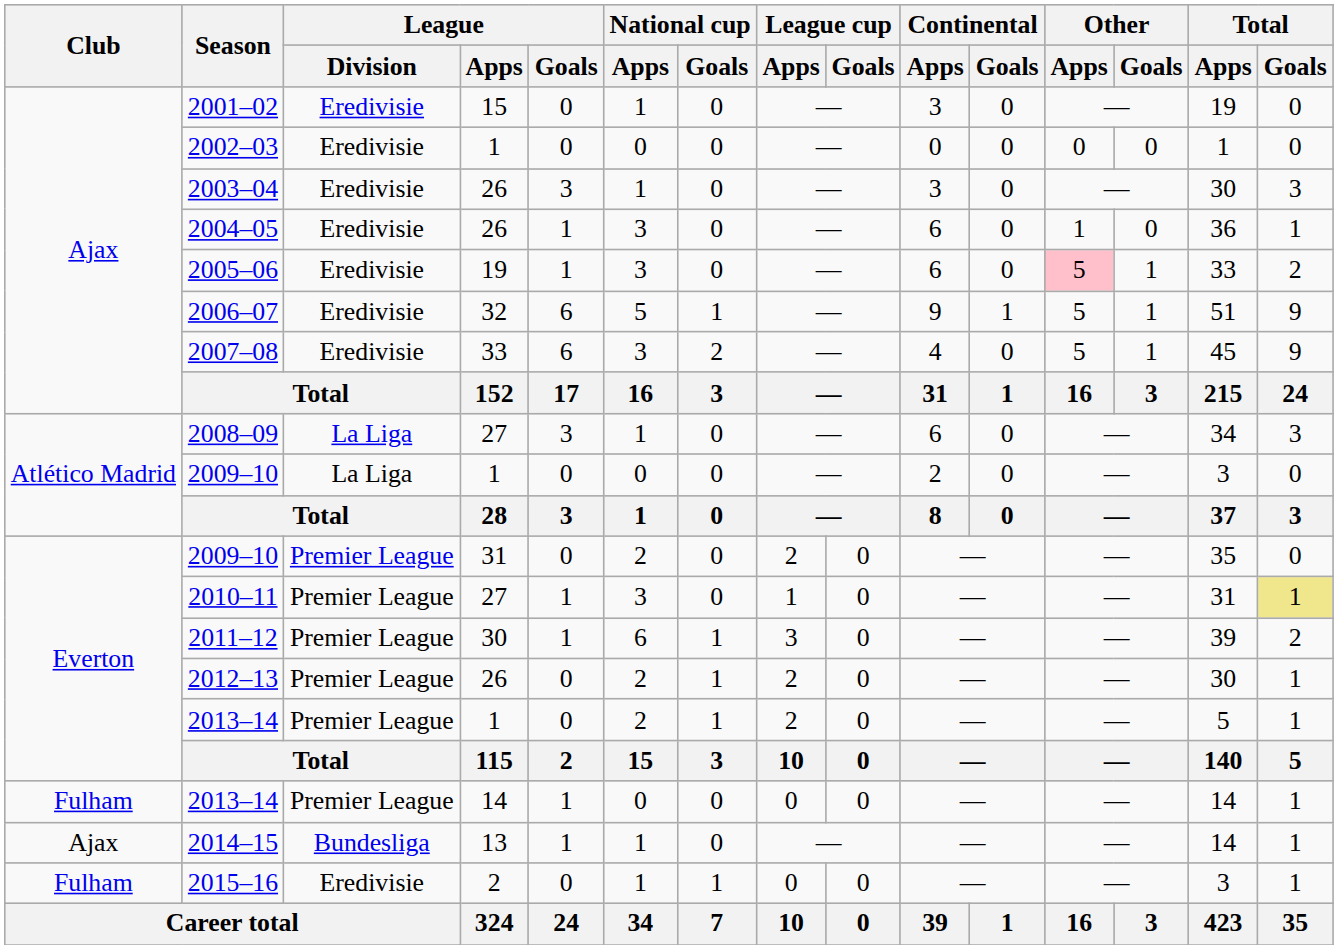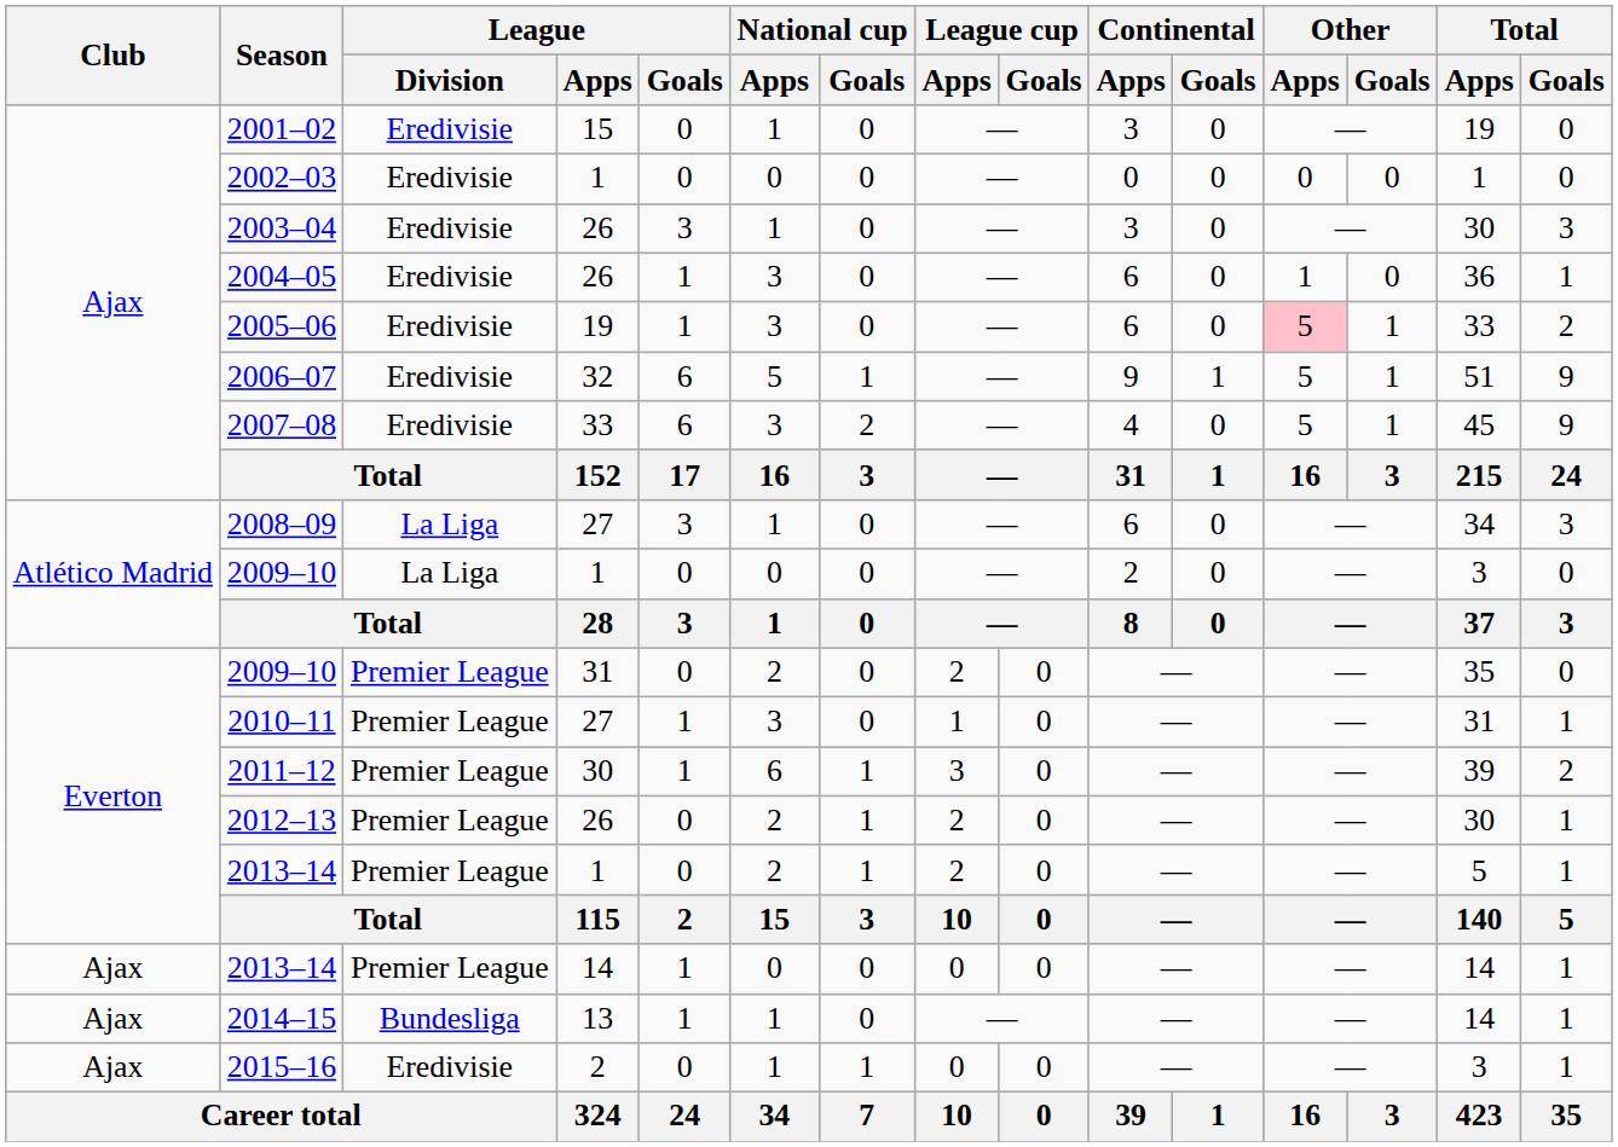 <table class="wikitable" style="text-align:center">
 <tr>
 <th rowspan="2">Club</th>
 <th rowspan="2">Season</th>
 <th colspan="3">League</th>
 <th colspan="2">National cup</th>
 <th colspan="2">League cup</th>
 <th colspan="2">Continental</th>
 <th colspan="2">Other</th>
 <th colspan="2">Total</th>
 </tr>
 <tr>
 <th>Division</th>
 <th>Apps</th>
 <th>Goals</th>
 <th>Apps</th>
 <th>Goals</th>
 <th>Apps</th>
 <th>Goals</th>
 <th>Apps</th>
 <th>Goals</th>
 <th>Apps</th>
 <th>Goals</th>
 <th>Apps</th>
 <th>Goals</th>
 </tr>
 <tr>
 <td rowspan="8"><a href='#'>Ajax</a></td>
 <td><a href='#'>2001–02</a></td>
 <td><a href='#'>Eredivisie</a></td>
 <td>15</td>
 <td>0</td>
 <td>1</td>
 <td>0</td>
 <td colspan="2">—</td>
 <td>3</td>
 <td>0</td>
 <td colspan="2">—</td>
 <td>19</td>
 <td>0</td>
 </tr>
 <tr>
 <td><a href='#'>2002–03</a></td>
 <td>Eredivisie</td>
 <td>1</td>
 <td>0</td>
 <td>0</td>
 <td>0</td>
 <td colspan="2">—</td>
 <td>0</td>
 <td>0</td>
 <td>0</td>
 <td>0</td>
 <td>1</td>
 <td>0</td>
 </tr>
 <tr>
 <td><a href='#'>2003–04</a></td>
 <td>Eredivisie</td>
 <td>26</td>
 <td>3</td>
 <td>1</td>
 <td>0</td>
 <td colspan="2">—</td>
 <td>3</td>
 <td>0</td>
 <td colspan="2">—</td>
 <td>30</td>
 <td>3</td>
 </tr>
 <tr>
 <td><a href='#'>2004–05</a></td>
 <td>Eredivisie</td>
 <td>26</td>
 <td>1</td>
 <td>3</td>
 <td>0</td>
 <td colspan="2">—</td>
 <td>6</td>
 <td>0</td>
 <td>1</td>
 <td>0</td>
 <td>36</td>
 <td>1</td>
 </tr>
 <tr>
 <td><a href='#'>2005–06</a></td>
 <td>Eredivisie</td>
 <td>19</td>
 <td>1</td>
 <td>3</td>
 <td>0</td>
 <td colspan="2">—</td>
 <td>6</td>
 <td>0</td>
 <td style="background: pink;">5</td>
 <td>1</td>
 <td>33</td>
 <td>2</td>
 </tr>
 <tr>
 <td><a href='#'>2006–07</a></td>
 <td>Eredivisie</td>
 <td>32</td>
 <td>6</td>
 <td>5</td>
 <td>1</td>
 <td colspan="2">—</td>
 <td>9</td>
 <td>1</td>
 <td>5</td>
 <td>1</td>
 <td>51</td>
 <td>9</td>
 </tr>
 <tr>
 <td><a href='#'>2007–08</a></td>
 <td>Eredivisie</td>
 <td>33</td>
 <td>6</td>
 <td>3</td>
 <td>2</td>
 <td colspan="2">—</td>
 <td>4</td>
 <td>0</td>
 <td>5</td>
 <td>1</td>
 <td>45</td>
 <td>9</td>
 </tr>
 <tr>
 <th colspan="2">Total</th>
 <th>152</th>
 <th>17</th>
 <th>16</th>
 <th>3</th>
 <th colspan="2">—</th>
 <th>31</th>
 <th>1</th>
 <th>16</th>
 <th>3</th>
 <th>215</th>
 <th>24</th>
 </tr>
 <tr>
 <td rowspan="3"><a href='#'>Atlético Madrid</a></td>
 <td><a href='#'>2008–09</a></td>
 <td><a href='#'>La Liga</a></td>
 <td>27</td>
 <td>3</td>
 <td>1</td>
 <td>0</td>
 <td colspan="2">—</td>
 <td>6</td>
 <td>0</td>
 <td colspan="2">—</td>
 <td>34</td>
 <td>3</td>
 </tr>
 <tr>
 <td><a href='#'>2009–10</a></td>
 <td>La Liga</td>
 <td>1</td>
 <td>0</td>
 <td>0</td>
 <td>0</td>
 <td colspan="2">—</td>
 <td>2</td>
 <td>0</td>
 <td colspan="2">—</td>
 <td>3</td>
 <td>0</td>
 </tr>
 <tr>
 <th colspan="2">Total</th>
 <th>28</th>
 <th>3</th>
 <th>1</th>
 <th>0</th>
 <th colspan="2">—</th>
 <th>8</th>
 <th>0</th>
 <th colspan="2">—</th>
 <th>37</th>
 <th>3</th>
 </tr>
 <tr>
 <td rowspan="6"><a href='#'>Everton</a></td>
 <td><a href='#'>2009–10</a></td>
 <td><a href='#'>Premier League</a></td>
 <td>31</td>
 <td>0</td>
 <td>2</td>
 <td>0</td>
 <td>2</td>
 <td>0</td>
 <td colspan="2">—</td>
 <td colspan="2">—</td>
 <td>35</td>
 <td>0</td>
 </tr>
 <tr>
 <td><a href='#'>2010–11</a></td>
 <td>Premier League</td>
 <td>27</td>
 <td>1</td>
 <td>3</td>
 <td>0</td>
 <td>1</td>
 <td>0</td>
 <td colspan="2">—</td>
 <td colspan="2">—</td>
 <td>31</td>
-<td style="background: khaki;">1</td>
+<td>1</td>
 </tr>
 <tr>
 <td><a href='#'>2011–12</a></td>
 <td>Premier League</td>
 <td>30</td>
 <td>1</td>
 <td>6</td>
 <td>1</td>
 <td>3</td>
 <td>0</td>
 <td colspan="2">—</td>
 <td colspan="2">—</td>
 <td>39</td>
 <td>2</td>
 </tr>
 <tr>
 <td><a href='#'>2012–13</a></td>
 <td>Premier League</td>
 <td>26</td>
 <td>0</td>
 <td>2</td>
 <td>1</td>
 <td>2</td>
 <td>0</td>
 <td colspan="2">—</td>
 <td colspan="2">—</td>
 <td>30</td>
 <td>1</td>
 </tr>
 <tr>
 <td><a href='#'>2013–14</a></td>
 <td>Premier League</td>
 <td>1</td>
 <td>0</td>
 <td>2</td>
 <td>1</td>
 <td>2</td>
 <td>0</td>
 <td colspan="2">—</td>
 <td colspan="2">—</td>
 <td>5</td>
 <td>1</td>
 </tr>
 <tr>
 <th colspan="2">Total</th>
 <th>115</th>
 <th>2</th>
 <th>15</th>
 <th>3</th>
 <th>10</th>
 <th>0</th>
 <th colspan="2">—</th>
 <th colspan="2">—</th>
 <th>140</th>
 <th>5</th>
 </tr>
 <tr>
-<td><a href='#'>Fulham</a></td>
+<td>Ajax</td>
 <td><a href='#'>2013–14</a></td>
 <td>Premier League</td>
 <td>14</td>
 <td>1</td>
 <td>0</td>
 <td>0</td>
 <td>0</td>
 <td>0</td>
 <td colspan="2">—</td>
 <td colspan="2">—</td>
 <td>14</td>
 <td>1</td>
 </tr>
 <tr>
 <td>Ajax</td>
 <td><a href='#'>2014–15</a></td>
 <td><a href='#'>Bundesliga</a></td>
 <td>13</td>
 <td>1</td>
 <td>1</td>
 <td>0</td>
 <td colspan="2">—</td>
 <td colspan="2">—</td>
 <td colspan="2">—</td>
 <td>14</td>
 <td>1</td>
 </tr>
 <tr>
-<td><a href='#'>Fulham</a></td>
+<td>Ajax</td>
 <td><a href='#'>2015–16</a></td>
 <td>Eredivisie</td>
 <td>2</td>
 <td>0</td>
 <td>1</td>
 <td>1</td>
 <td>0</td>
 <td>0</td>
 <td colspan="2">—</td>
 <td colspan="2">—</td>
 <td>3</td>
 <td>1</td>
 </tr>
 <tr>
 <th colspan="3">Career total</th>
 <th>324</th>
 <th>24</th>
 <th>34</th>
 <th>7</th>
 <th>10</th>
 <th>0</th>
 <th>39</th>
 <th>1</th>
 <th>16</th>
 <th>3</th>
 <th>423</th>
 <th>35</th>
 </tr>
 </table>
